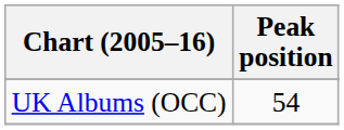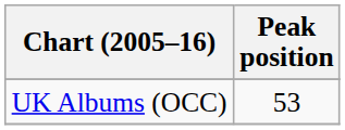 <table class="wikitable sortable plainrowheaders">
 <tr>
 <th scope="col">Chart (2005–16)</th>
 <th scope="col">Peak <br>position</th>
 </tr>
 <tr>
 </tr>
 <tr>
 </tr>
 <tr>
 </tr>
 <tr>
 </tr>
 <tr>
 </tr>
 <tr>
 </tr>
 <tr>
 </tr>
 <tr>
 <td><a href='#'>UK Albums</a> (OCC)</td>
-<td align="center">54</td>
+<td align="center">53</td>
 </tr>
 <tr>
 </tr>
 </table>
